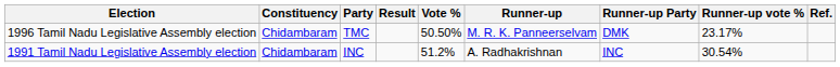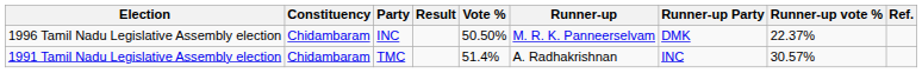 <table class="wikitable">
 <tr>
 <th>Election</th>
 <th>Constituency</th>
 <th>Party</th>
 <th>Result</th>
 <th>Vote %</th>
 <th>Runner-up</th>
 <th>Runner-up Party</th>
 <th>Runner-up vote %</th>
 <th>Ref.</th>
 </tr>
 <tr>
 <td>1996 Tamil Nadu Legislative Assembly election</td>
 <td><a href='#'>Chidambaram</a></td>
-<td><a href='#'>TMC</a></td>
+<td><a href='#'>INC</a></td>
 <td></td>
 <td>50.50%</td>
 <td><a href='#'>M. R. K. Panneerselvam</a></td>
 <td><a href='#'>DMK</a></td>
-<td>23.17%</td>
+<td>22.37%</td>
 <td></td>
 </tr>
 <tr>
 <td><a href='#'>1991 Tamil Nadu Legislative Assembly election</a></td>
 <td><a href='#'>Chidambaram</a></td>
-<td><a href='#'>INC</a></td>
+<td><a href='#'>TMC</a></td>
 <td></td>
-<td>51.2%</td>
+<td>51.4%</td>
 <td>A. Radhakrishnan</td>
 <td><a href='#'>INC</a></td>
-<td>30.54%</td>
+<td>30.57%</td>
 <td></td>
 </tr>
 </table>
